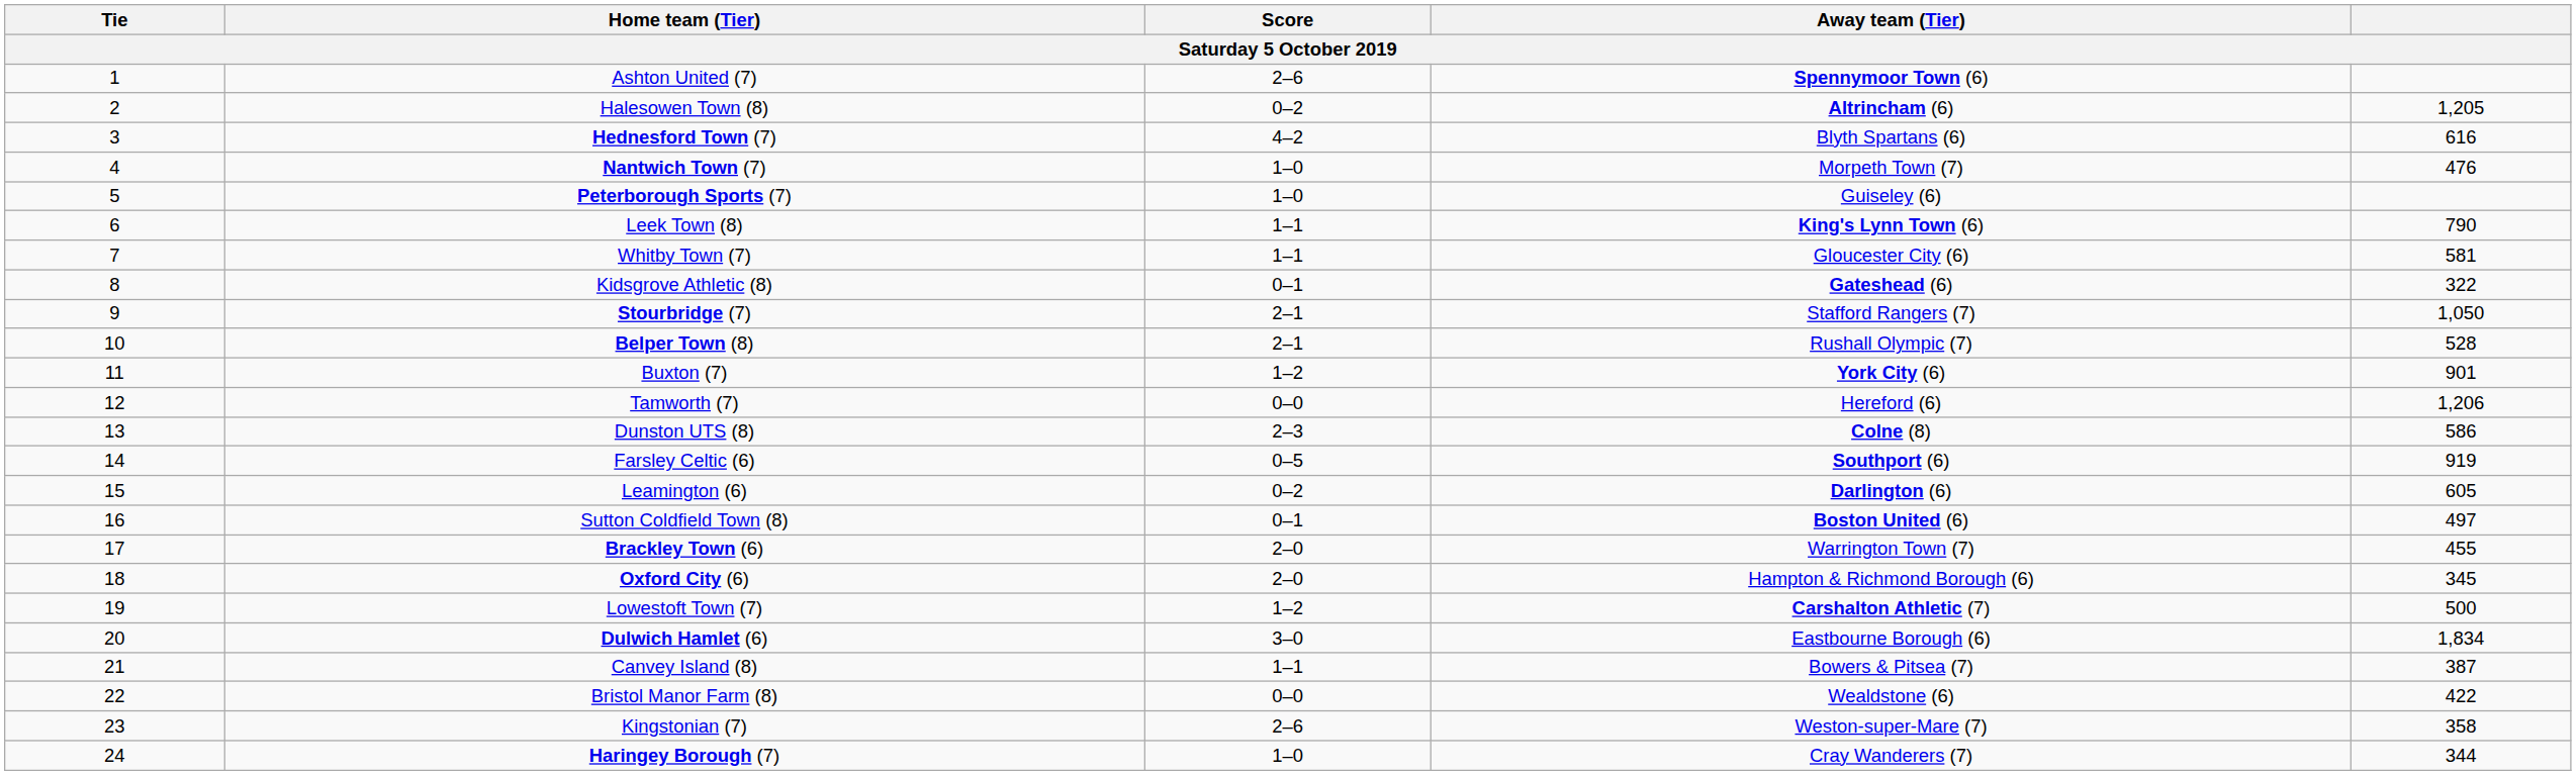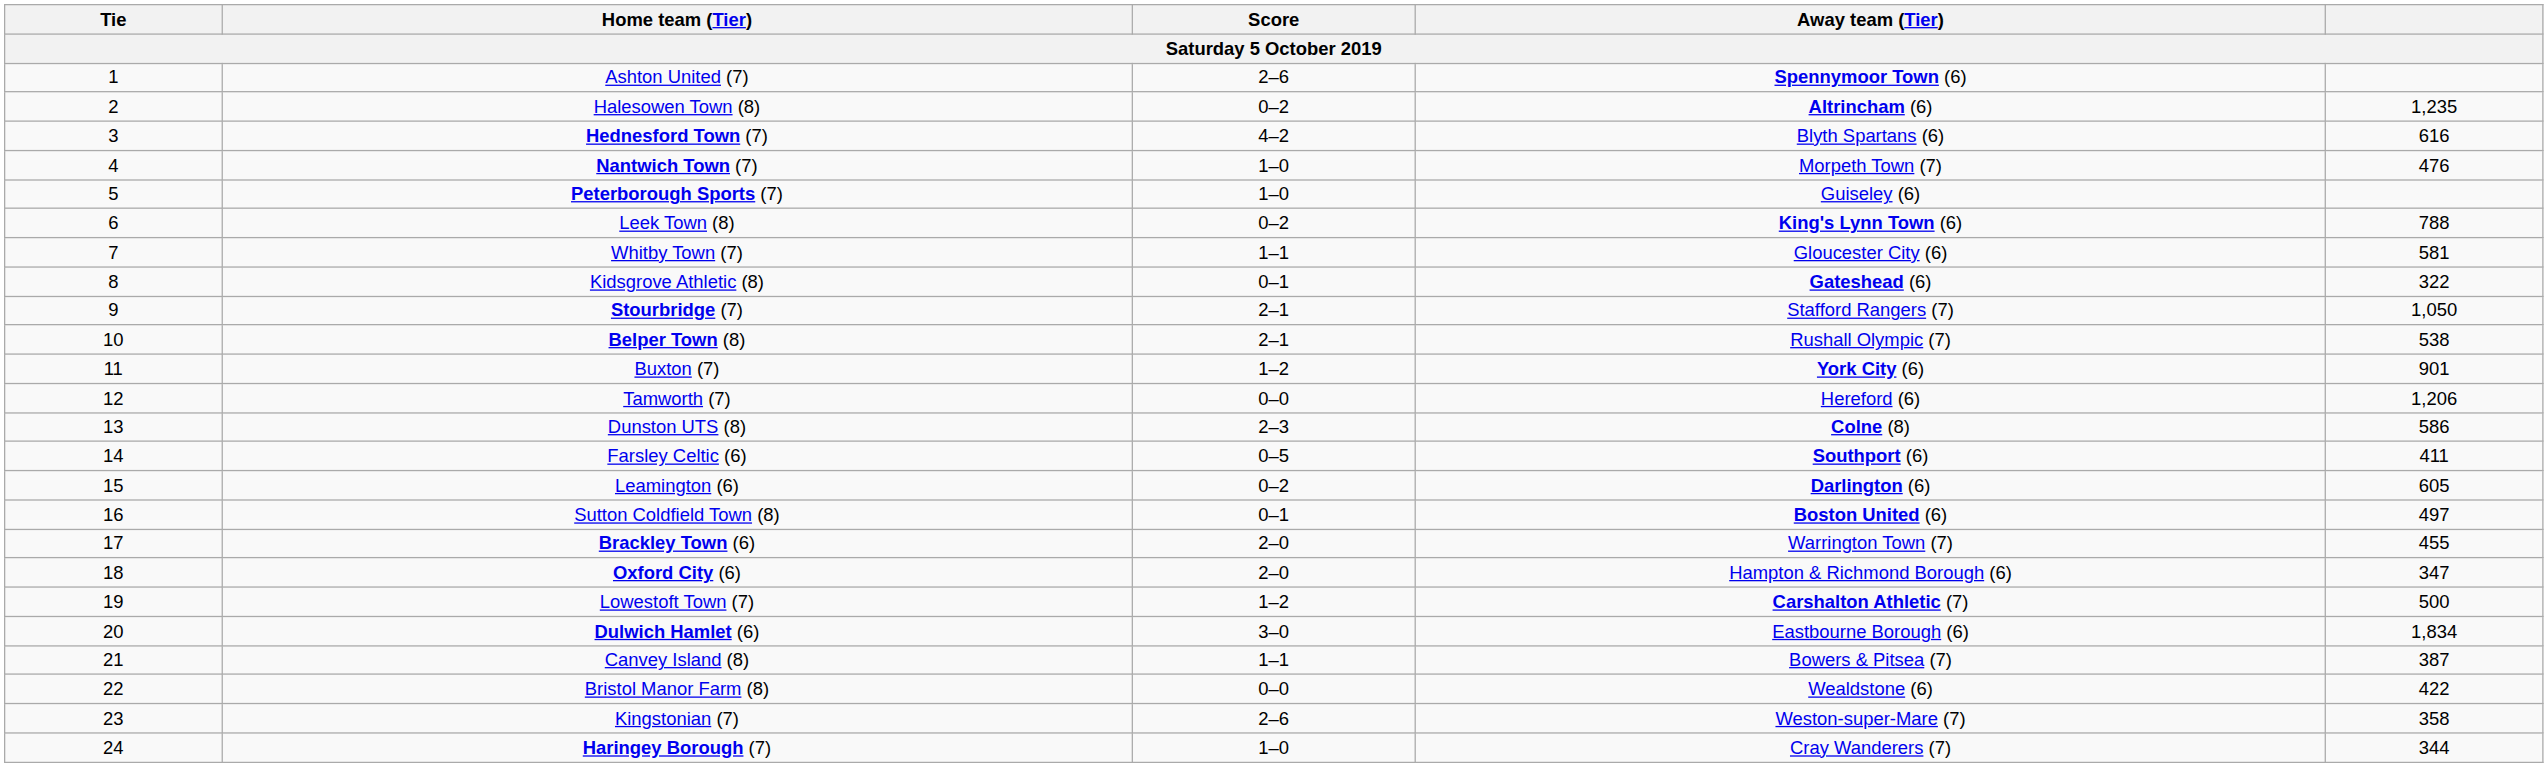 <table class="wikitable" style="text-align:center; font-size:90%; width:100%">
 <tr>
 <th scope="col" style="width:  8.43%;">Tie</th>
 <th scope="col" style="width: 35.29%;">Home team (<a href='#'>Tier</a>)</th>
 <th scope="col" style="width: 11.00%;">Score</th>
 <th scope="col" style="width: 35.29%;">Away team (<a href='#'>Tier</a>)</th>
 <th scope="col" style="width:  8.43%;"></th>
 </tr>
 <tr>
 <th colspan="5"><strong>Saturday 5 October 2019</strong></th>
 </tr>
 <tr>
 <td>1</td>
 <td><a href='#'>Ashton United</a> (7)</td>
 <td>2–6</td>
 <td><strong><a href='#'>Spennymoor Town</a></strong> (6)</td>
 <td></td>
 </tr>
 <tr>
 <td>2</td>
 <td><a href='#'>Halesowen Town</a> (8)</td>
 <td>0–2</td>
 <td><strong><a href='#'>Altrincham</a></strong> (6)</td>
-<td>1,205</td>
+<td>1,235</td>
 </tr>
 <tr>
 <td>3</td>
 <td><strong><a href='#'>Hednesford Town</a></strong> (7)</td>
 <td>4–2</td>
 <td><a href='#'>Blyth Spartans</a> (6)</td>
 <td>616</td>
 </tr>
 <tr>
 <td>4</td>
 <td><strong><a href='#'>Nantwich Town</a></strong> (7)</td>
 <td>1–0</td>
 <td><a href='#'>Morpeth Town</a> (7)</td>
 <td>476</td>
 </tr>
 <tr>
 <td>5</td>
 <td><strong><a href='#'>Peterborough Sports</a></strong> (7)</td>
 <td>1–0</td>
 <td><a href='#'>Guiseley</a> (6)</td>
 <td></td>
 </tr>
 <tr>
 <td>6</td>
 <td><a href='#'>Leek Town</a> (8)</td>
-<td>1–1</td>
+<td>0–2</td>
 <td><strong><a href='#'>King's Lynn Town</a></strong> (6)</td>
-<td>790</td>
+<td>788</td>
 </tr>
 <tr>
 <td>7</td>
 <td><a href='#'>Whitby Town</a> (7)</td>
 <td>1–1</td>
 <td><a href='#'>Gloucester City</a> (6)</td>
 <td>581</td>
 </tr>
 <tr>
 <td>8</td>
 <td><a href='#'>Kidsgrove Athletic</a> (8)</td>
 <td>0–1</td>
 <td><strong><a href='#'>Gateshead</a></strong> (6)</td>
 <td>322</td>
 </tr>
 <tr>
 <td>9</td>
 <td><strong><a href='#'>Stourbridge</a></strong> (7)</td>
 <td>2–1</td>
 <td><a href='#'>Stafford Rangers</a> (7)</td>
 <td>1,050</td>
 </tr>
 <tr>
 <td>10</td>
 <td><strong><a href='#'>Belper Town</a></strong> (8)</td>
 <td>2–1</td>
 <td><a href='#'>Rushall Olympic</a> (7)</td>
-<td>528</td>
+<td>538</td>
 </tr>
 <tr>
 <td>11</td>
 <td><a href='#'>Buxton</a> (7)</td>
 <td>1–2</td>
 <td><strong><a href='#'>York City</a></strong> (6)</td>
 <td>901</td>
 </tr>
 <tr>
 <td>12</td>
 <td><a href='#'>Tamworth</a> (7)</td>
 <td>0–0</td>
 <td><a href='#'>Hereford</a> (6)</td>
 <td>1,206</td>
 </tr>
 <tr>
 <td>13</td>
 <td><a href='#'>Dunston UTS</a> (8)</td>
 <td>2–3</td>
 <td><strong><a href='#'>Colne</a></strong> (8)</td>
 <td>586</td>
 </tr>
 <tr>
 <td>14</td>
 <td><a href='#'>Farsley Celtic</a> (6)</td>
 <td>0–5</td>
 <td><strong><a href='#'>Southport</a></strong> (6)</td>
-<td>919</td>
+<td>411</td>
 </tr>
 <tr>
 <td>15</td>
 <td><a href='#'>Leamington</a> (6)</td>
 <td>0–2</td>
 <td><strong><a href='#'>Darlington</a></strong> (6)</td>
 <td>605</td>
 </tr>
 <tr>
 <td>16</td>
 <td><a href='#'>Sutton Coldfield Town</a> (8)</td>
 <td>0–1</td>
 <td><strong><a href='#'>Boston United</a></strong> (6)</td>
 <td>497</td>
 </tr>
 <tr>
 <td>17</td>
 <td><strong><a href='#'>Brackley Town</a></strong> (6)</td>
 <td>2–0</td>
 <td><a href='#'>Warrington Town</a> (7)</td>
 <td>455</td>
 </tr>
 <tr>
 <td>18</td>
 <td><strong><a href='#'>Oxford City</a></strong> (6)</td>
 <td>2–0</td>
 <td><a href='#'>Hampton & Richmond Borough</a> (6)</td>
-<td>345</td>
+<td>347</td>
 </tr>
 <tr>
 <td>19</td>
 <td><a href='#'>Lowestoft Town</a> (7)</td>
 <td>1–2</td>
 <td><strong><a href='#'>Carshalton Athletic</a></strong> (7)</td>
 <td>500</td>
 </tr>
 <tr>
 <td>20</td>
 <td><strong><a href='#'>Dulwich Hamlet</a></strong> (6)</td>
 <td>3–0</td>
 <td><a href='#'>Eastbourne Borough</a> (6)</td>
 <td>1,834</td>
 </tr>
 <tr>
 <td>21</td>
 <td><a href='#'>Canvey Island</a> (8)</td>
 <td>1–1</td>
 <td><a href='#'>Bowers & Pitsea</a> (7)</td>
 <td>387</td>
 </tr>
 <tr>
 <td>22</td>
 <td><a href='#'>Bristol Manor Farm</a> (8)</td>
 <td>0–0</td>
 <td><a href='#'>Wealdstone</a> (6)</td>
 <td>422</td>
 </tr>
 <tr>
 <td>23</td>
 <td><a href='#'>Kingstonian</a> (7)</td>
 <td>2–6</td>
 <td><a href='#'>Weston-super-Mare</a> (7)</td>
 <td>358</td>
 </tr>
 <tr>
 <td>24</td>
 <td><strong><a href='#'>Haringey Borough</a></strong> (7)</td>
 <td>1–0</td>
 <td><a href='#'>Cray Wanderers</a> (7)</td>
 <td>344</td>
 </tr>
 </table>
